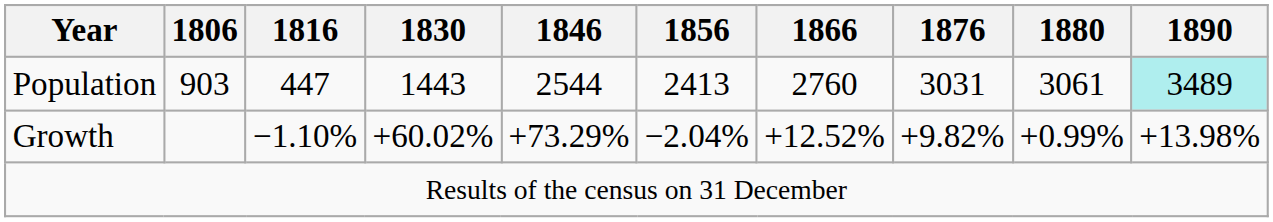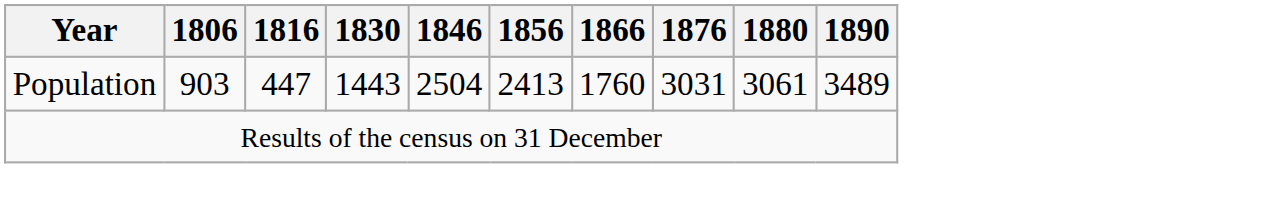 <table class="wikitable" align="center">
 <tr>
 <th>Year</th>
 <th>1806</th>
 <th>1816</th>
 <th>1830</th>
 <th>1846</th>
 <th>1856</th>
 <th>1866</th>
 <th>1876</th>
 <th>1880</th>
 <th>1890</th>
 </tr>
 <tr>
 <td>Population</td>
 <td align="center">903</td>
 <td align="center">447</td>
 <td align="center">1443</td>
-<td align="center">2544</td>
+<td align="center">2504</td>
 <td align="center">2413</td>
-<td align="center">2760</td>
+<td align="center">1760</td>
 <td align="center">3031</td>
 <td align="center">3061</td>
-<td align="center" style="background: paleturquoise;">3489</td>
-</tr>
-<tr>
-<td>Growth</td>
-<td></td>
-<td>−1.10%</td>
-<td>+60.02%</td>
-<td>+73.29%</td>
-<td>−2.04%</td>
-<td>+12.52%</td>
-<td>+9.82%</td>
-<td>+0.99%</td>
-<td>+13.98%</td>
+<td align="center">3489</td>
 </tr>
 <tr>
 <td colspan="10" align="center"><small>Results of the census on 31 December</small></td>
 </tr>
 </table>
